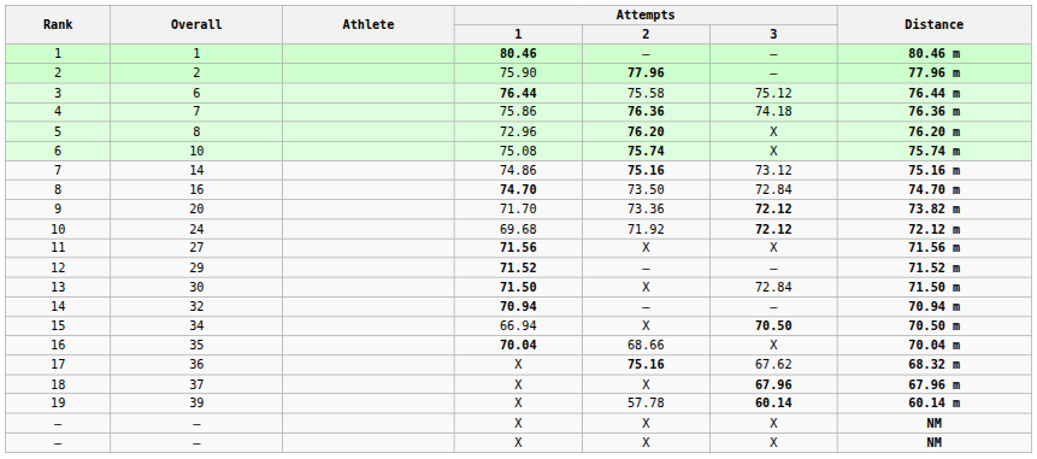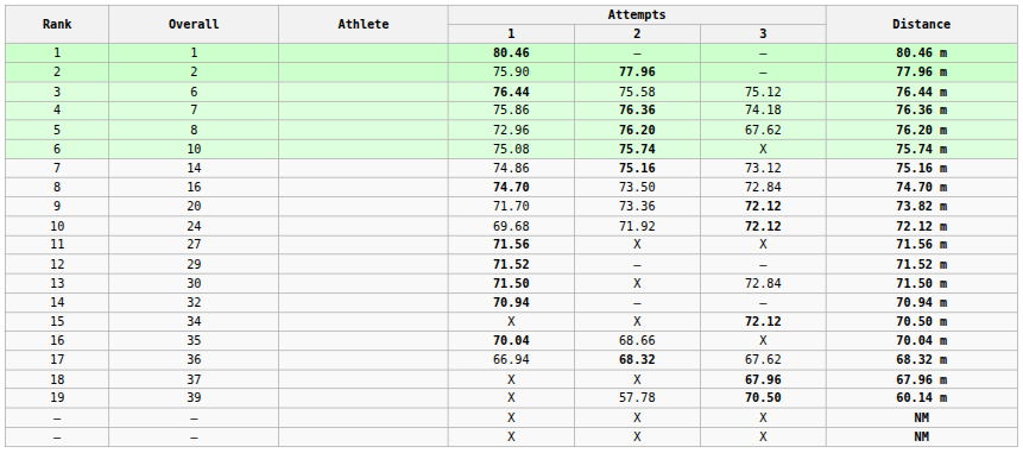 <table class="wikitable" style=" text-align:center; font-size:110%;" width="95%">
 <tr>
 <th rowspan="2">Rank</th>
 <th rowspan="2">Overall</th>
 <th rowspan="2">Athlete</th>
 <th colspan="3">Attempts</th>
 <th rowspan="2">Distance</th>
 </tr>
 <tr>
 <th>1</th>
 <th>2</th>
 <th>3</th>
 </tr>
 <tr style="background:#ccffcc;">
 <td>1</td>
 <td>1</td>
 <td align=left></td>
 <td><strong>80.46</strong></td>
 <td>—</td>
 <td>—</td>
 <td><strong>80.46 m</strong></td>
 </tr>
 <tr style="background:#ccffcc;">
 <td>2</td>
 <td>2</td>
 <td align=left></td>
 <td>75.90</td>
 <td><strong>77.96</strong></td>
 <td>—</td>
 <td><strong>77.96 m </strong></td>
 </tr>
 <tr style="background:#ddffdd;">
 <td>3</td>
 <td>6</td>
 <td align=left></td>
 <td><strong>76.44</strong></td>
 <td>75.58</td>
 <td>75.12</td>
 <td><strong>76.44 m </strong></td>
 </tr>
 <tr style="background:#ddffdd;">
 <td>4</td>
 <td>7</td>
 <td align=left></td>
 <td>75.86</td>
 <td><strong>76.36</strong></td>
 <td>74.18</td>
 <td><strong>76.36 m </strong></td>
 </tr>
 <tr style="background:#ddffdd;">
 <td>5</td>
 <td>8</td>
 <td align=left></td>
 <td>72.96</td>
 <td><strong>76.20</strong></td>
-<td>X</td>
+<td>67.62</td>
 <td><strong>76.20 m </strong></td>
 </tr>
 <tr style="background:#ddffdd;">
 <td>6</td>
 <td>10</td>
 <td align=left></td>
 <td>75.08</td>
 <td><strong>75.74</strong></td>
 <td>X</td>
 <td><strong>75.74 m </strong></td>
 </tr>
 <tr>
 <td>7</td>
 <td>14</td>
 <td align=left></td>
 <td>74.86</td>
 <td><strong>75.16</strong></td>
 <td>73.12</td>
 <td><strong>75.16 m </strong></td>
 </tr>
 <tr>
 <td>8</td>
 <td>16</td>
 <td align=left></td>
 <td><strong>74.70</strong></td>
 <td>73.50</td>
 <td>72.84</td>
 <td><strong>74.70 m </strong></td>
 </tr>
 <tr>
 <td>9</td>
 <td>20</td>
 <td align=left></td>
 <td>71.70</td>
 <td>73.36</td>
 <td><strong>72.12</strong></td>
 <td><strong>73.82 m </strong></td>
 </tr>
 <tr>
 <td>10</td>
 <td>24</td>
 <td align=left></td>
 <td>69.68</td>
 <td>71.92</td>
 <td><strong>72.12</strong></td>
 <td><strong>72.12 m </strong></td>
 </tr>
 <tr>
 <td>11</td>
 <td>27</td>
 <td align=left></td>
 <td><strong>71.56</strong></td>
 <td>X</td>
 <td>X</td>
 <td><strong>71.56 m </strong></td>
 </tr>
 <tr>
 <td>12</td>
 <td>29</td>
 <td align=left></td>
 <td><strong>71.52</strong></td>
 <td>—</td>
 <td>—</td>
 <td><strong>71.52 m </strong></td>
 </tr>
 <tr>
 <td>13</td>
 <td>30</td>
 <td align=left></td>
 <td><strong>71.50</strong></td>
 <td>X</td>
 <td>72.84</td>
 <td><strong>71.50 m </strong></td>
 </tr>
 <tr>
 <td>14</td>
 <td>32</td>
 <td align=left></td>
 <td><strong>70.94</strong></td>
 <td>—</td>
 <td>—</td>
 <td><strong>70.94 m </strong></td>
 </tr>
 <tr>
 <td>15</td>
 <td>34</td>
 <td align=left></td>
-<td>66.94</td>
 <td>X</td>
-<td><strong>70.50</strong></td>
+<td>X</td>
+<td><strong>72.12</strong></td>
 <td><strong>70.50 m </strong></td>
 </tr>
 <tr>
 <td>16</td>
 <td>35</td>
 <td align=left></td>
 <td><strong>70.04</strong></td>
 <td>68.66</td>
 <td>X</td>
 <td><strong>70.04 m </strong></td>
 </tr>
 <tr>
 <td>17</td>
 <td>36</td>
 <td align=left></td>
-<td>X</td>
-<td><strong>75.16</strong></td>
+<td>66.94</td>
+<td><strong>68.32</strong></td>
 <td>67.62</td>
 <td><strong>68.32 m </strong></td>
 </tr>
 <tr>
 <td>18</td>
 <td>37</td>
 <td align=left></td>
 <td>X</td>
 <td>X</td>
 <td><strong>67.96</strong></td>
 <td><strong>67.96 m </strong></td>
 </tr>
 <tr>
 <td>19</td>
 <td>39</td>
 <td align=left></td>
 <td>X</td>
 <td>57.78</td>
-<td><strong>60.14</strong></td>
+<td><strong>70.50</strong></td>
 <td><strong>60.14 m </strong></td>
 </tr>
 <tr>
 <td>—</td>
 <td>—</td>
 <td align=left></td>
 <td>X</td>
 <td>X</td>
 <td>X</td>
 <td><strong>NM </strong></td>
 </tr>
 <tr>
 <td>—</td>
 <td>—</td>
 <td align=left></td>
 <td>X</td>
 <td>X</td>
 <td>X</td>
 <td><strong>NM </strong></td>
 </tr>
 </table>
